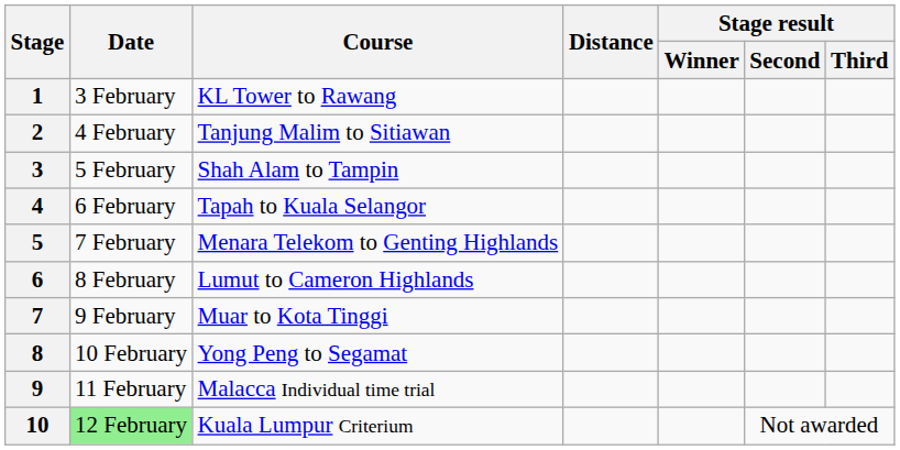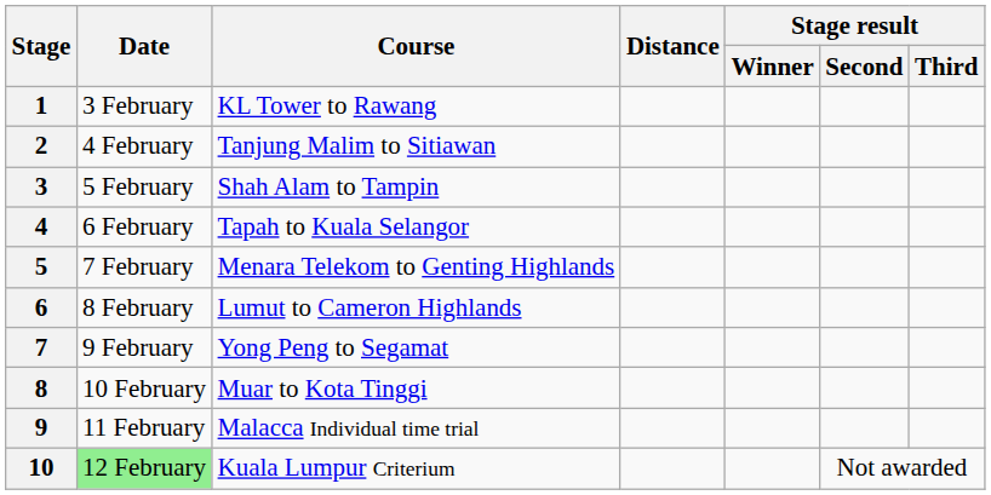 <table class=wikitable>
 <tr>
 <th rowspan=2>Stage</th>
 <th rowspan=2>Date</th>
 <th rowspan=2>Course</th>
 <th rowspan=2>Distance</th>
 <th colspan=3>Stage result</th>
 </tr>
 <tr>
 <th>Winner</th>
 <th>Second</th>
 <th>Third</th>
 </tr>
 <tr>
 <th>1</th>
 <td>3 February</td>
 <td><a href='#'>KL Tower</a> to <a href='#'>Rawang</a></td>
 <td align=center></td>
 <td></td>
 <td></td>
 <td></td>
 </tr>
 <tr>
 <th>2</th>
 <td>4 February</td>
 <td><a href='#'>Tanjung Malim</a> to <a href='#'>Sitiawan</a></td>
 <td align=center></td>
 <td></td>
 <td></td>
 <td></td>
 </tr>
 <tr>
 <th>3</th>
 <td>5 February</td>
 <td><a href='#'>Shah Alam</a> to <a href='#'>Tampin</a></td>
 <td align=center></td>
 <td></td>
 <td></td>
 <td></td>
 </tr>
 <tr>
 <th>4</th>
 <td>6 February</td>
 <td><a href='#'>Tapah</a> to <a href='#'>Kuala Selangor</a></td>
 <td align=center></td>
 <td></td>
 <td></td>
 <td></td>
 </tr>
 <tr>
 <th>5</th>
 <td>7 February</td>
 <td><a href='#'>Menara Telekom</a> to <a href='#'>Genting Highlands</a></td>
 <td align=center></td>
 <td></td>
 <td></td>
 <td></td>
 </tr>
 <tr>
 <th>6</th>
 <td>8 February</td>
 <td><a href='#'>Lumut</a> to <a href='#'>Cameron Highlands</a></td>
 <td align=center></td>
 <td></td>
 <td></td>
 <td></td>
 </tr>
 <tr>
 <th>7</th>
 <td>9 February</td>
-<td><a href='#'>Muar</a> to <a href='#'>Kota Tinggi</a></td>
+<td><a href='#'>Yong Peng</a> to <a href='#'>Segamat</a></td>
 <td align=center></td>
 <td></td>
 <td></td>
 <td></td>
 </tr>
 <tr>
 <th>8</th>
 <td>10 February</td>
-<td><a href='#'>Yong Peng</a> to <a href='#'>Segamat</a></td>
+<td><a href='#'>Muar</a> to <a href='#'>Kota Tinggi</a></td>
 <td align=center></td>
 <td></td>
 <td></td>
 <td></td>
 </tr>
 <tr>
 <th>9</th>
 <td>11 February</td>
 <td><a href='#'>Malacca</a> <small>Individual time trial</small></td>
 <td align=center></td>
 <td></td>
 <td></td>
 <td></td>
 </tr>
 <tr>
 <th>10</th>
 <td style="background: lightgreen;">12 February</td>
 <td><a href='#'>Kuala Lumpur</a> <small>Criterium</small></td>
 <td align=center></td>
 <td></td>
 <td align=center colspan=2>Not awarded</td>
 </tr>
 </table>
